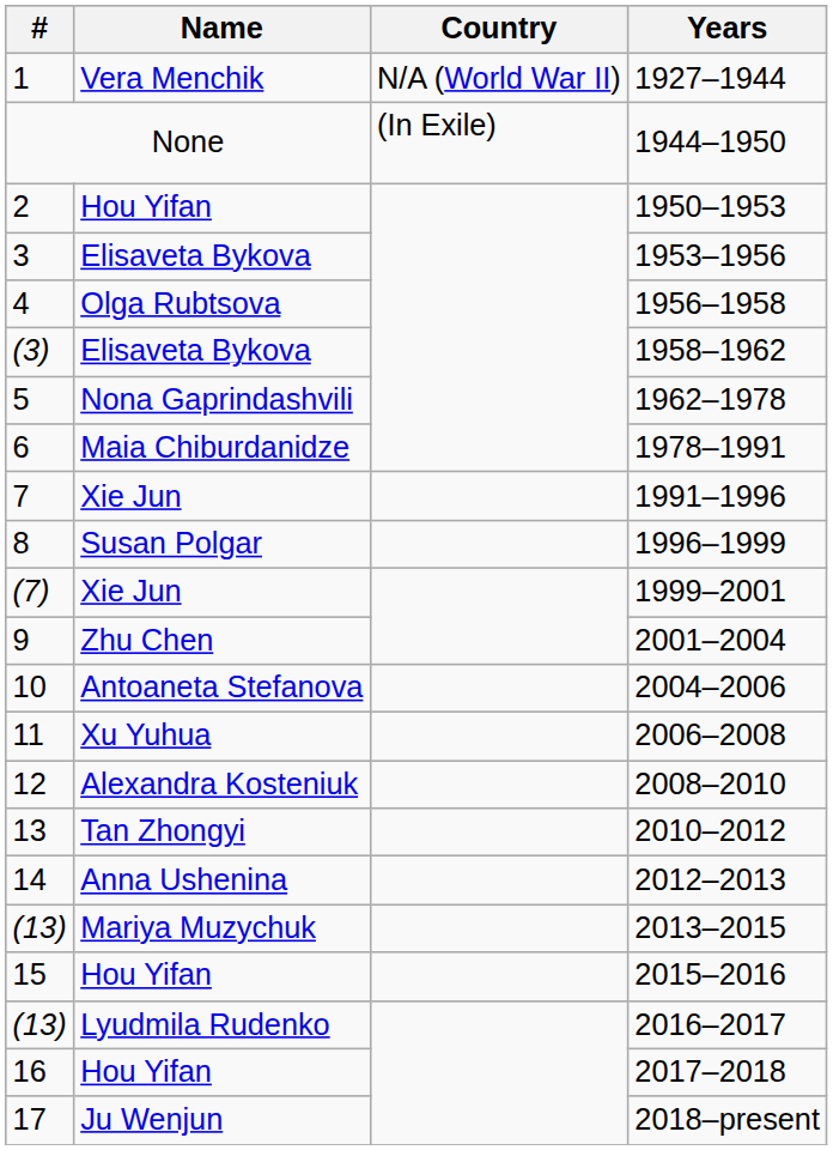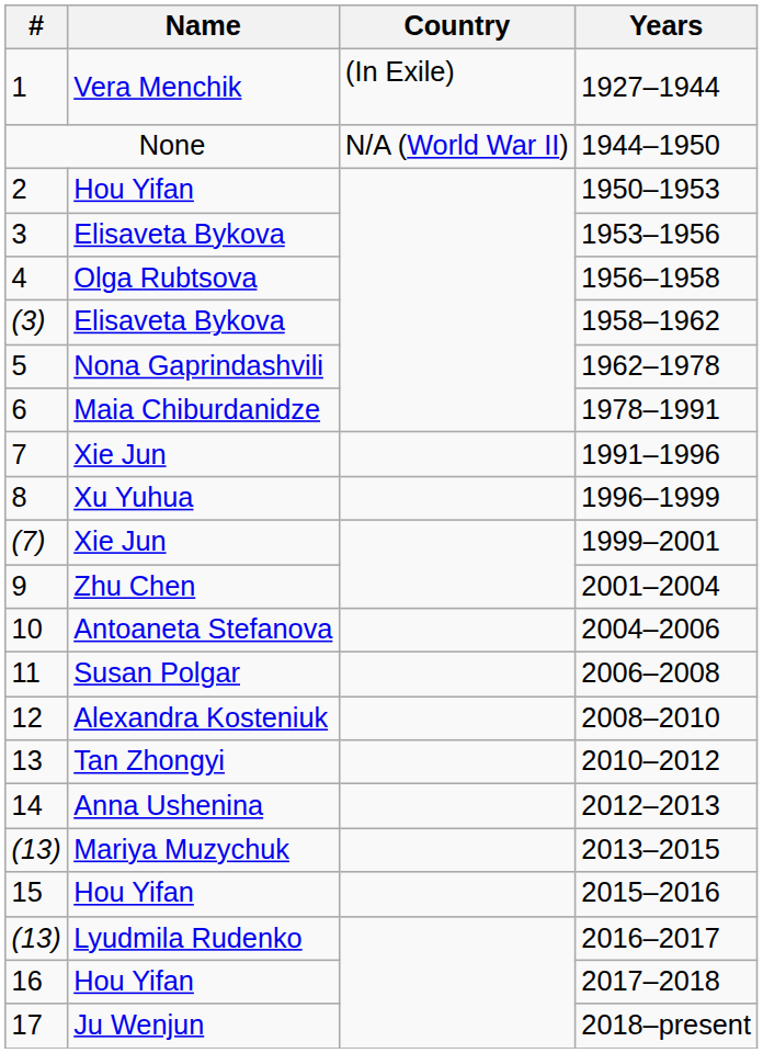 <table class="wikitable">
 <tr>
 <th>#</th>
 <th>Name</th>
 <th>Country</th>
 <th>Years</th>
 </tr>
 <tr>
 <td>1</td>
 <td><a href='#'>Vera Menchik</a></td>
-<td>N/A (<a href='#'>World War II</a>)</td>
+<td> (In Exile) <br>  <br> </td>
 <td>1927–1944</td>
 </tr>
 <tr>
 <td colspan="2" align="center">None</td>
-<td> (In Exile) <br>  <br> </td>
+<td>N/A (<a href='#'>World War II</a>)</td>
 <td>1944–1950</td>
 </tr>
 <tr>
 <td>2</td>
 <td><a href='#'>Hou Yifan</a></td>
 <td rowspan="6"></td>
 <td>1950–1953</td>
 </tr>
 <tr>
 <td>3</td>
 <td><a href='#'>Elisaveta Bykova</a></td>
 <td>1953–1956</td>
 </tr>
 <tr>
 <td>4</td>
 <td><a href='#'>Olga Rubtsova</a></td>
 <td>1956–1958</td>
 </tr>
 <tr>
 <td><em>(3)</em></td>
 <td><a href='#'>Elisaveta Bykova</a></td>
 <td>1958–1962</td>
 </tr>
 <tr>
 <td>5</td>
 <td><a href='#'>Nona Gaprindashvili</a></td>
 <td>1962–1978</td>
 </tr>
 <tr>
 <td>6</td>
 <td><a href='#'>Maia Chiburdanidze</a></td>
 <td>1978–1991</td>
 </tr>
 <tr>
 <td>7</td>
 <td><a href='#'>Xie Jun</a></td>
 <td></td>
 <td>1991–1996</td>
 </tr>
 <tr>
 <td>8</td>
-<td><a href='#'>Susan Polgar</a></td>
+<td><a href='#'>Xu Yuhua</a></td>
 <td></td>
 <td>1996–1999</td>
 </tr>
 <tr>
 <td><em>(7)</em></td>
 <td><a href='#'>Xie Jun</a></td>
 <td rowspan="2"></td>
 <td>1999–2001</td>
 </tr>
 <tr>
 <td>9</td>
 <td><a href='#'>Zhu Chen</a></td>
 <td>2001–2004</td>
 </tr>
 <tr>
 <td>10</td>
 <td><a href='#'>Antoaneta Stefanova</a></td>
 <td></td>
 <td>2004–2006</td>
 </tr>
 <tr>
 <td>11</td>
-<td><a href='#'>Xu Yuhua</a></td>
+<td><a href='#'>Susan Polgar</a></td>
 <td></td>
 <td>2006–2008</td>
 </tr>
 <tr>
 <td>12</td>
 <td><a href='#'>Alexandra Kosteniuk</a></td>
 <td></td>
 <td>2008–2010</td>
 </tr>
 <tr>
 <td>13</td>
 <td><a href='#'>Tan Zhongyi</a></td>
 <td></td>
 <td>2010–2012</td>
 </tr>
 <tr>
 <td>14</td>
 <td><a href='#'>Anna Ushenina</a></td>
 <td></td>
 <td>2012–2013</td>
 </tr>
 <tr>
 <td><em>(13)</em></td>
 <td><a href='#'>Mariya Muzychuk</a></td>
 <td></td>
 <td>2013–2015</td>
 </tr>
 <tr>
 <td>15</td>
 <td><a href='#'>Hou Yifan</a></td>
 <td></td>
 <td>2015–2016</td>
 </tr>
 <tr>
 <td><em>(13)</em></td>
 <td><a href='#'>Lyudmila Rudenko</a></td>
 <td rowspan="3"></td>
 <td>2016–2017</td>
 </tr>
 <tr>
 <td>16</td>
 <td><a href='#'>Hou Yifan</a></td>
 <td>2017–2018</td>
 </tr>
 <tr>
 <td>17</td>
 <td><a href='#'>Ju Wenjun</a></td>
 <td>2018–present</td>
 </tr>
 </table>
